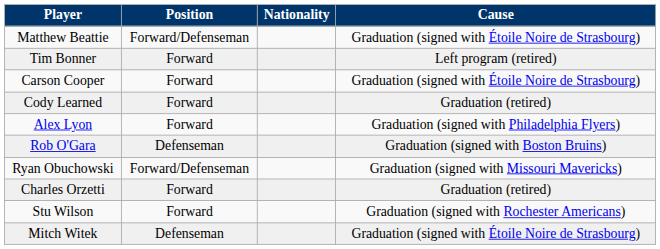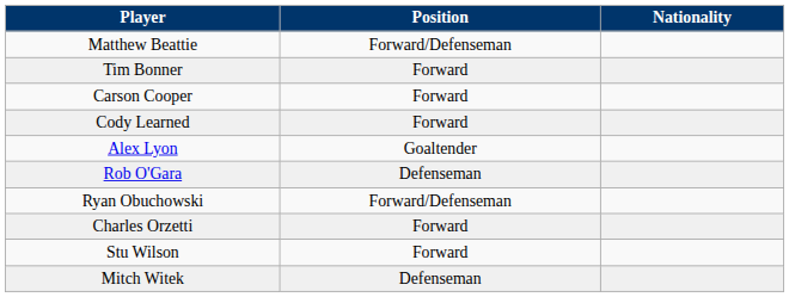 <table class="wikitable" width="60%">
 <tr>
 <th style="color:white; background:#00356B">Player</th>
 <th style="color:white; background:#00356B">Position</th>
 <th style="color:white; background:#00356B">Nationality</th>
-<th style="color:white; background:#00356B">Cause</th>
 </tr>
 <tr align="center" bgcolor="">
 <td>Matthew Beattie</td>
 <td>Forward/Defenseman</td>
 <td></td>
-<td>Graduation (signed with <a href='#'>Étoile Noire de Strasbourg</a>)</td>
 </tr>
 <tr align="center" bgcolor="f0f0f0">
 <td>Tim Bonner</td>
 <td>Forward</td>
 <td></td>
-<td>Left program (retired)</td>
 </tr>
 <tr align="center" bgcolor="">
 <td>Carson Cooper</td>
 <td>Forward</td>
 <td></td>
-<td>Graduation (signed with <a href='#'>Étoile Noire de Strasbourg</a>)</td>
 </tr>
 <tr align="center" bgcolor="f0f0f0">
 <td>Cody Learned</td>
 <td>Forward</td>
 <td></td>
-<td>Graduation (retired)</td>
 </tr>
 <tr align="center" bgcolor="">
 <td><a href='#'>Alex Lyon</a></td>
-<td>Forward</td>
+<td>Goaltender</td>
 <td></td>
-<td>Graduation (signed with <a href='#'>Philadelphia Flyers</a>)</td>
 </tr>
 <tr align="center" bgcolor="f0f0f0">
 <td><a href='#'>Rob O'Gara</a></td>
 <td>Defenseman</td>
 <td></td>
-<td>Graduation (signed with <a href='#'>Boston Bruins</a>)</td>
 </tr>
 <tr align="center" bgcolor="">
 <td>Ryan Obuchowski</td>
 <td>Forward/Defenseman</td>
 <td></td>
-<td>Graduation (signed with <a href='#'>Missouri Mavericks</a>)</td>
 </tr>
 <tr align="center" bgcolor="f0f0f0">
 <td>Charles Orzetti</td>
 <td>Forward</td>
 <td></td>
-<td>Graduation (retired)</td>
 </tr>
 <tr align="center" bgcolor="">
 <td>Stu Wilson</td>
 <td>Forward</td>
 <td></td>
-<td>Graduation (signed with <a href='#'>Rochester Americans</a>)</td>
 </tr>
 <tr align="center" bgcolor="f0f0f0">
 <td>Mitch Witek</td>
 <td>Defenseman</td>
 <td></td>
-<td>Graduation (signed with <a href='#'>Étoile Noire de Strasbourg</a>)</td>
 </tr>
 </table>
